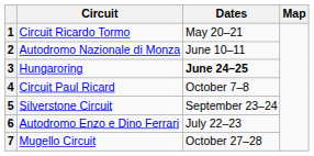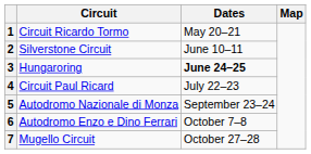 <table class="wikitable" style="font-size:90%;">
 <tr>
 <th></th>
 <th>Circuit</th>
 <th>Dates</th>
 <th>Map</th>
 </tr>
 <tr>
 <th>1</th>
 <td> <a href='#'>Circuit Ricardo Tormo</a></td>
 <td>May 20–21</td>
 <td rowspan=7></td>
 </tr>
 <tr>
 <th>2</th>
-<td> <a href='#'>Autodromo Nazionale di Monza</a></td>
+<td> <a href='#'>Silverstone Circuit</a></td>
 <td>June 10–11</td>
 </tr>
 <tr>
 <th>3</th>
 <td> <a href='#'>Hungaroring</a></td>
 <td><strong>June 24–25</strong></td>
 </tr>
 <tr>
 <th>4</th>
 <td> <a href='#'>Circuit Paul Ricard</a></td>
-<td>October 7–8</td>
+<td>July 22–23</td>
 </tr>
 <tr>
 <th>5</th>
-<td> <a href='#'>Silverstone Circuit</a></td>
+<td> <a href='#'>Autodromo Nazionale di Monza</a></td>
 <td>September 23–24</td>
 </tr>
 <tr>
 <th>6</th>
 <td> <a href='#'>Autodromo Enzo e Dino Ferrari</a></td>
-<td>July 22–23</td>
+<td>October 7–8</td>
 </tr>
 <tr>
 <th>7</th>
 <td> <a href='#'>Mugello Circuit</a></td>
 <td>October 27–28</td>
 </tr>
 </table>
